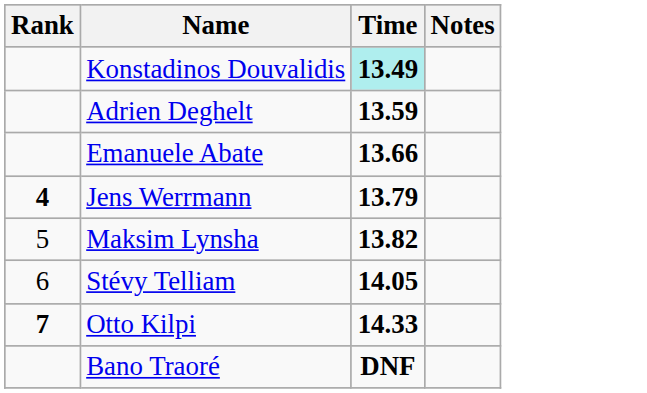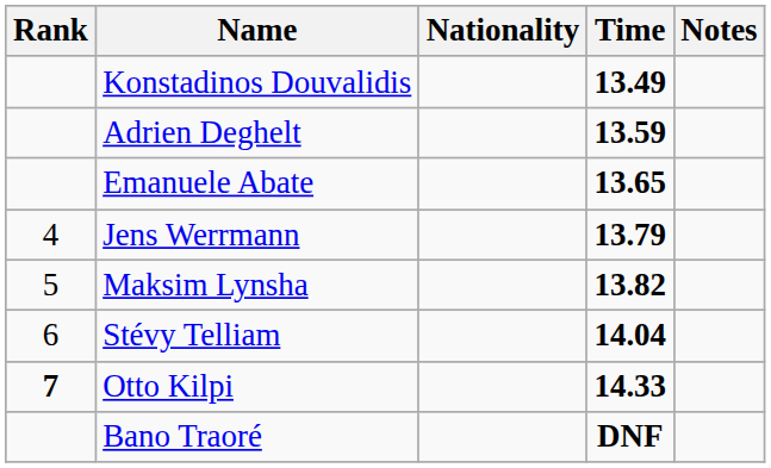 <table class="wikitable sortable" style="text-align:center">
 <tr>
 <th>Rank</th>
 <th>Name</th>
+<th>Nationality</th>
 <th>Time</th>
 <th>Notes</th>
 </tr>
 <tr>
 <td></td>
 <td align=left><a href='#'>Konstadinos Douvalidis</a></td>
-<td style="background: paleturquoise;"><strong>13.49</strong></td>
+<td align=left></td>
+<td><strong>13.49</strong></td>
 <td></td>
 </tr>
 <tr>
 <td></td>
 <td align=left><a href='#'>Adrien Deghelt</a></td>
+<td align=left></td>
 <td><strong>13.59</strong></td>
 <td></td>
 </tr>
 <tr>
 <td></td>
 <td align=left><a href='#'>Emanuele Abate</a></td>
-<td><strong>13.66</strong></td>
+<td align=left></td>
+<td><strong>13.65</strong></td>
 <td></td>
 </tr>
 <tr>
-<td><strong>4</strong></td>
+<td>4</td>
 <td align=left><a href='#'>Jens Werrmann</a></td>
+<td align=left></td>
 <td><strong>13.79</strong></td>
 <td></td>
 </tr>
 <tr>
 <td>5</td>
 <td align=left><a href='#'>Maksim Lynsha</a></td>
+<td align=left></td>
 <td><strong>13.82</strong></td>
 <td></td>
 </tr>
 <tr>
 <td>6</td>
 <td align=left><a href='#'>Stévy Telliam</a></td>
-<td><strong>14.05</strong></td>
+<td align=left></td>
+<td><strong>14.04</strong></td>
 <td></td>
 </tr>
 <tr>
 <td><strong>7</strong></td>
 <td align=left><a href='#'>Otto Kilpi</a></td>
+<td align=left></td>
 <td><strong>14.33</strong></td>
 <td></td>
 </tr>
 <tr>
 <td></td>
 <td align=left><a href='#'>Bano Traoré</a></td>
+<td align=left></td>
 <td><strong>DNF</strong></td>
 <td></td>
 </tr>
 </table>
